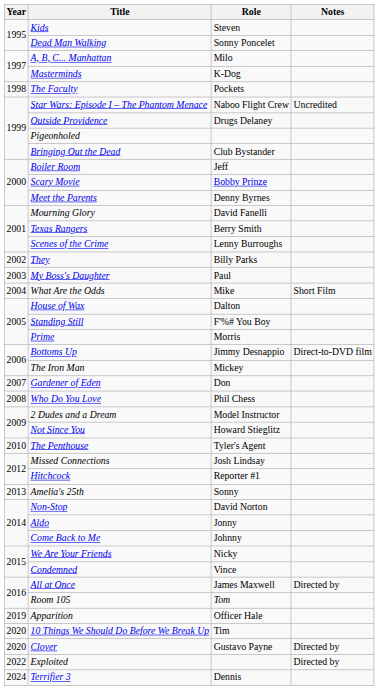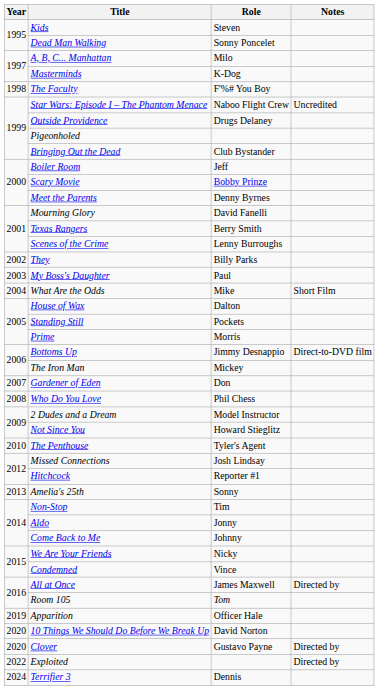 <table class="wikitable sortable">
 <tr>
 <th>Year</th>
 <th>Title</th>
 <th>Role</th>
 <th>Notes</th>
 </tr>
 <tr>
 <td rowspan="2">1995</td>
 <td><em><a href='#'>Kids</a></em></td>
 <td>Steven</td>
 <td></td>
 </tr>
 <tr>
 <td><em><a href='#'>Dead Man Walking</a></em></td>
 <td>Sonny Poncelet</td>
 <td></td>
 </tr>
 <tr>
 <td rowspan="2">1997</td>
 <td><em><a href='#'>A, B, C... Manhattan</a></em></td>
 <td>Milo</td>
 <td></td>
 </tr>
 <tr>
 <td><em><a href='#'>Masterminds</a></em></td>
 <td>K-Dog</td>
 <td></td>
 </tr>
 <tr>
 <td>1998</td>
 <td><em><a href='#'>The Faculty</a></em></td>
-<td>Pockets</td>
+<td>F'%# You Boy</td>
 <td></td>
 </tr>
 <tr>
 <td rowspan="4">1999</td>
 <td><em><a href='#'>Star Wars: Episode I – The Phantom Menace</a></em></td>
 <td>Naboo Flight Crew</td>
 <td>Uncredited</td>
 </tr>
 <tr>
 <td><em><a href='#'>Outside Providence</a></em></td>
 <td>Drugs Delaney</td>
 <td></td>
 </tr>
 <tr>
 <td><em>Pigeonholed</em></td>
 <td></td>
 <td></td>
 </tr>
 <tr>
 <td><em><a href='#'>Bringing Out the Dead</a></em></td>
 <td>Club Bystander</td>
 <td></td>
 </tr>
 <tr>
 <td rowspan="3">2000</td>
 <td><em><a href='#'>Boiler Room</a></em></td>
 <td>Jeff</td>
 <td></td>
 </tr>
 <tr>
 <td><em><a href='#'>Scary Movie</a></em></td>
 <td><a href='#'>Bobby Prinze</a></td>
 <td></td>
 </tr>
 <tr>
 <td><em><a href='#'>Meet the Parents</a></em></td>
 <td>Denny Byrnes</td>
 <td></td>
 </tr>
 <tr>
 <td rowspan="3">2001</td>
 <td><em>Mourning Glory</em></td>
 <td>David Fanelli</td>
 <td></td>
 </tr>
 <tr>
 <td><em><a href='#'>Texas Rangers</a></em></td>
 <td>Berry Smith</td>
 <td></td>
 </tr>
 <tr>
 <td><em><a href='#'>Scenes of the Crime</a></em></td>
 <td>Lenny Burroughs</td>
 <td></td>
 </tr>
 <tr>
 <td>2002</td>
 <td><em><a href='#'>They</a></em></td>
 <td>Billy Parks</td>
 <td></td>
 </tr>
 <tr>
 <td>2003</td>
 <td><em><a href='#'>My Boss's Daughter</a></em></td>
 <td>Paul</td>
 <td></td>
 </tr>
 <tr>
 <td>2004</td>
 <td><em>What Are the Odds</em></td>
 <td>Mike</td>
 <td>Short Film</td>
 </tr>
 <tr>
 <td rowspan="3">2005</td>
 <td><em><a href='#'>House of Wax</a></em></td>
 <td>Dalton</td>
 <td></td>
 </tr>
 <tr>
 <td><em><a href='#'>Standing Still</a></em></td>
-<td>F'%# You Boy</td>
+<td>Pockets</td>
 <td></td>
 </tr>
 <tr>
 <td><em><a href='#'>Prime</a></em></td>
 <td>Morris</td>
 <td></td>
 </tr>
 <tr>
 <td rowspan="2">2006</td>
 <td><em><a href='#'>Bottoms Up</a></em></td>
 <td>Jimmy Desnappio</td>
 <td>Direct-to-DVD film</td>
 </tr>
 <tr>
 <td><em>The Iron Man</em></td>
 <td>Mickey</td>
 <td></td>
 </tr>
 <tr>
 <td>2007</td>
 <td><em><a href='#'>Gardener of Eden</a></em></td>
 <td>Don</td>
 <td></td>
 </tr>
 <tr>
 <td>2008</td>
 <td><em><a href='#'>Who Do You Love</a></em></td>
 <td>Phil Chess</td>
 <td></td>
 </tr>
 <tr>
 <td rowspan="2">2009</td>
 <td><em>2 Dudes and a Dream</em></td>
 <td>Model Instructor</td>
 <td></td>
 </tr>
 <tr>
 <td><em><a href='#'>Not Since You</a></em></td>
 <td>Howard Stieglitz</td>
 <td></td>
 </tr>
 <tr>
 <td>2010</td>
 <td><em><a href='#'>The Penthouse</a></em></td>
 <td>Tyler's Agent</td>
 <td></td>
 </tr>
 <tr>
 <td rowspan="2">2012</td>
 <td><em>Missed Connections</em></td>
 <td>Josh Lindsay</td>
 <td></td>
 </tr>
 <tr>
 <td><em><a href='#'>Hitchcock</a></em></td>
 <td>Reporter #1</td>
 <td></td>
 </tr>
 <tr>
 <td>2013</td>
 <td><em>Amelia's 25th</em></td>
 <td>Sonny</td>
 <td></td>
 </tr>
 <tr>
 <td rowspan="3">2014</td>
 <td><em><a href='#'>Non-Stop</a></em></td>
-<td>David Norton</td>
+<td>Tim</td>
 <td></td>
 </tr>
 <tr>
 <td><em><a href='#'>Aldo</a></em></td>
 <td>Jonny</td>
 <td></td>
 </tr>
 <tr>
 <td><em><a href='#'>Come Back to Me</a></em></td>
 <td>Johnny</td>
 <td></td>
 </tr>
 <tr>
 <td rowspan="2">2015</td>
 <td><em><a href='#'>We Are Your Friends</a></em></td>
 <td>Nicky</td>
 <td></td>
 </tr>
 <tr>
 <td><em><a href='#'>Condemned</a></em></td>
 <td>Vince</td>
 <td></td>
 </tr>
 <tr>
 <td rowspan="2">2016</td>
 <td><em><a href='#'>All at Once</a></em></td>
 <td>James Maxwell</td>
 <td>Directed by</td>
 </tr>
 <tr>
 <td><em>Room 105</em></td>
 <td><em>Tom</em></td>
 <td></td>
 </tr>
 <tr>
 <td>2019</td>
 <td><em>Apparition</em></td>
 <td>Officer Hale</td>
 <td></td>
 </tr>
 <tr>
 <td>2020</td>
 <td><em><a href='#'>10 Things We Should Do Before We Break Up</a></em></td>
-<td>Tim</td>
+<td>David Norton</td>
 <td></td>
 </tr>
 <tr>
 <td>2020</td>
 <td><em><a href='#'>Clover</a></em></td>
 <td>Gustavo Payne</td>
 <td>Directed by</td>
 </tr>
 <tr>
 <td>2022</td>
 <td><em>Exploited</em></td>
 <td></td>
 <td>Directed by</td>
 </tr>
 <tr>
 <td>2024</td>
 <td><em><a href='#'>Terrifier 3</a></em></td>
 <td>Dennis</td>
 <td></td>
 </tr>
 </table>
